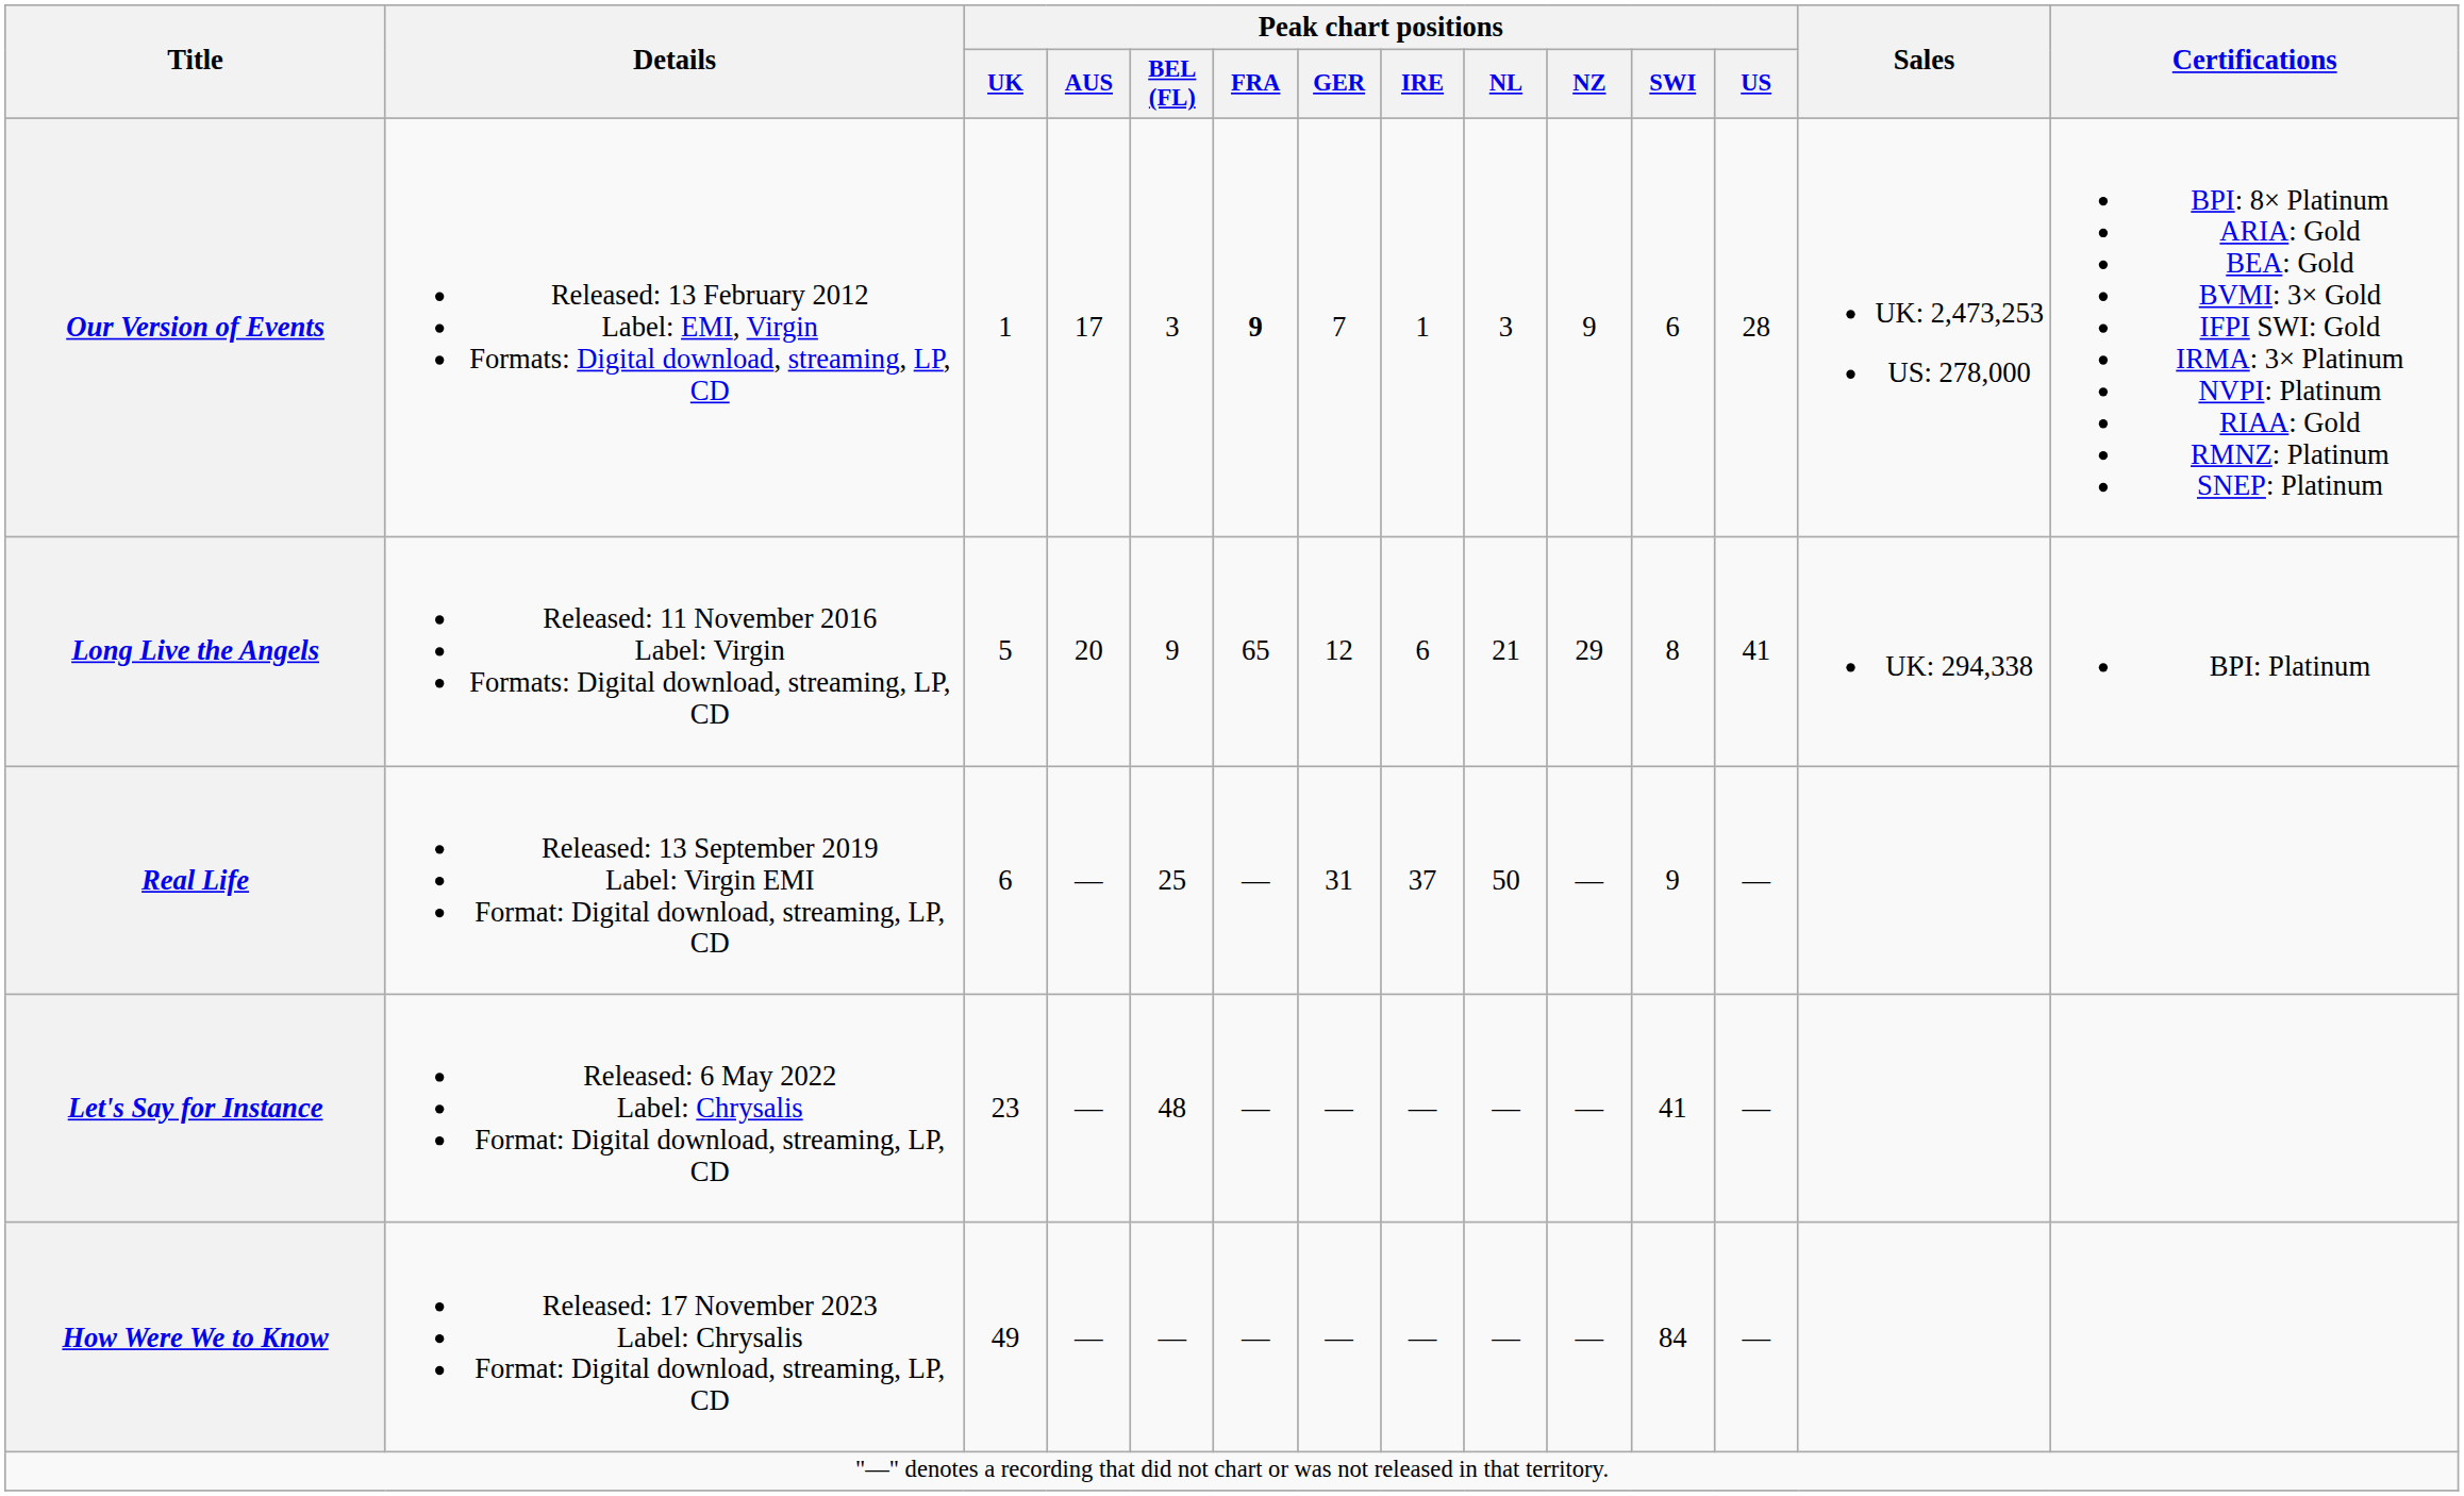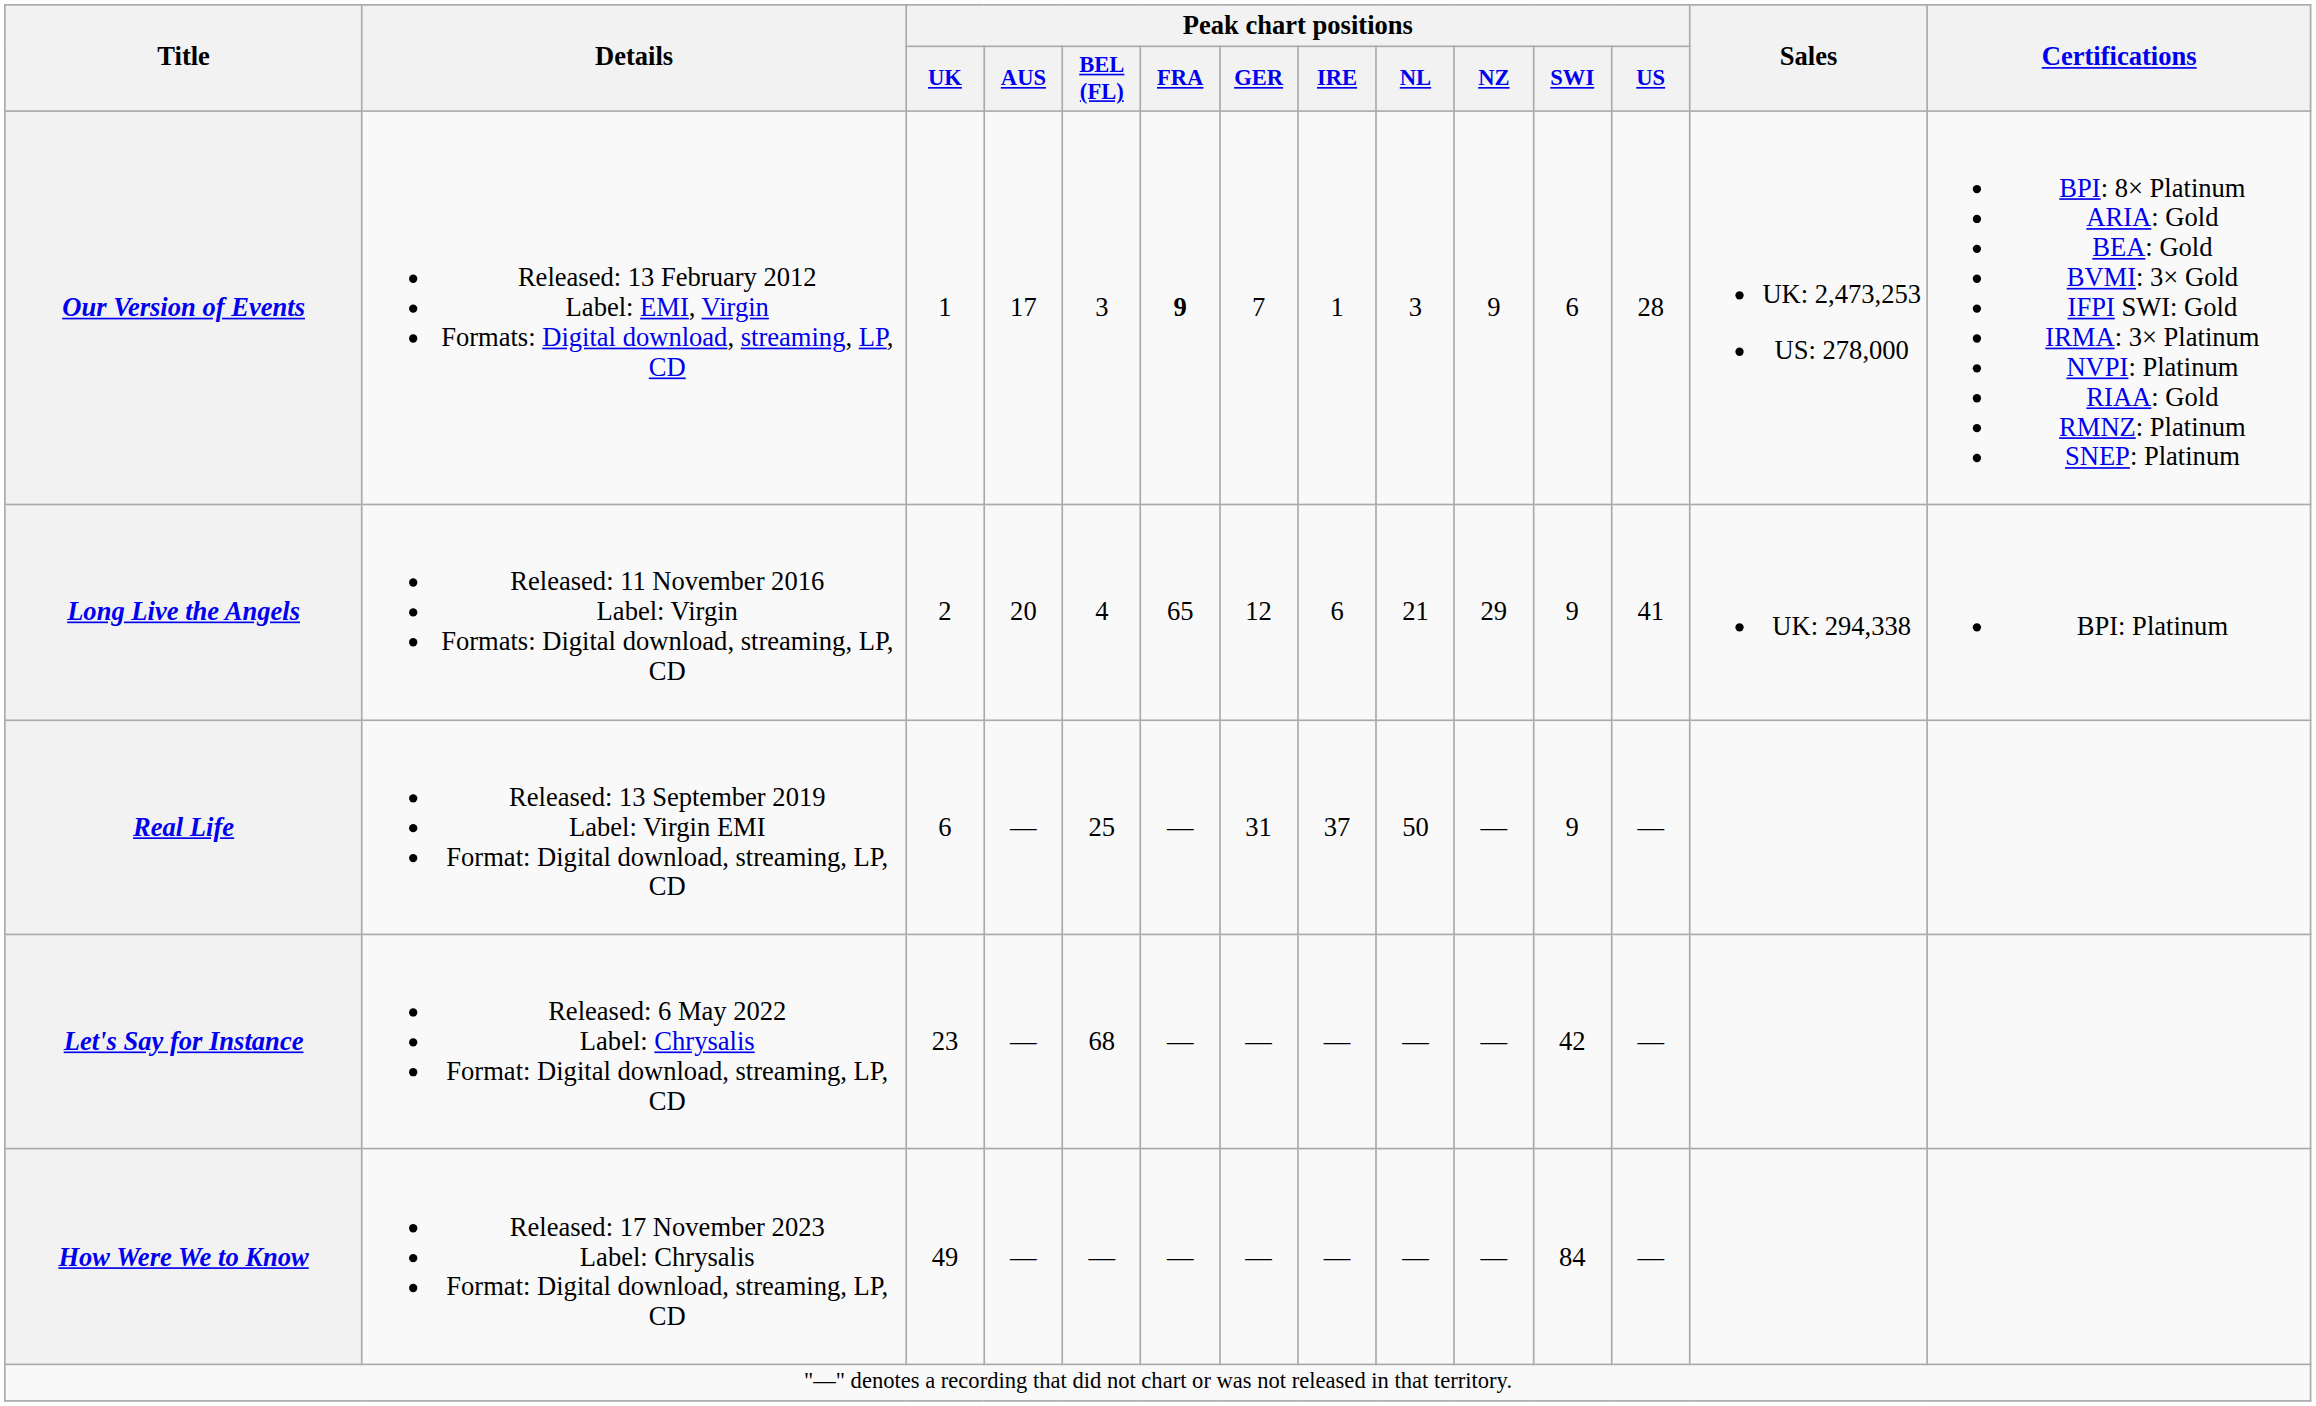 <table class="wikitable plainrowheaders" style="text-align:center;">
 <tr>
 <th scope="col" rowspan="2" style="width:13em;">Title</th>
 <th scope="col" rowspan="2" style="width:20em;">Details</th>
 <th scope="col" colspan="10">Peak chart positions</th>
 <th scope="col" rowspan="2">Sales</th>
 <th scope="col" rowspan="2" style="width:14em;"><a href='#'>Certifications</a></th>
 </tr>
 <tr>
 <th scope="col" style="width:3em;font-size:85%;"><a href='#'>UK</a><br></th>
 <th scope="col" style="width:3em;font-size:85%;"><a href='#'>AUS</a><br></th>
 <th scope="col" style="width:3em;font-size:85%;"><a href='#'>BEL<br>(FL)</a><br></th>
 <th scope="col" style="width:3em;font-size:85%;"><a href='#'>FRA</a><br></th>
 <th scope="col" style="width:3em;font-size:85%;"><a href='#'>GER</a><br></th>
 <th scope="col" style="width:3em;font-size:85%;"><a href='#'>IRE</a><br></th>
 <th scope="col" style="width:3em;font-size:85%;"><a href='#'>NL</a><br></th>
 <th scope="col" style="width:3em;font-size:85%;"><a href='#'>NZ</a><br></th>
 <th scope="col" style="width:3em;font-size:85%;"><a href='#'>SWI</a><br></th>
 <th scope="col" style="width:3em;font-size:85%;"><a href='#'>US</a><br></th>
 </tr>
 <tr>
 <th scope="row"><em><a href='#'>Our Version of Events</a></em></th>
 <td><br><ul><li>Released: 13 February 2012</li><li>Label: <a href='#'>EMI</a>, <a href='#'>Virgin</a></li><li>Formats: <a href='#'>Digital download</a>, <a href='#'>streaming</a>, <a href='#'>LP</a>, <a href='#'>CD</a></li></ul></td>
 <td>1</td>
 <td>17</td>
 <td>3</td>
 <td><strong>9</strong></td>
 <td>7</td>
 <td>1</td>
 <td>3</td>
 <td>9</td>
 <td>6</td>
 <td>28</td>
 <td><br><ul><li>UK: 2,473,253</li></ul><ul><li>US: 278,000</li></ul></td>
 <td><br><ul><li><a href='#'>BPI</a>: 8× Platinum</li><li><a href='#'>ARIA</a>: Gold</li><li><a href='#'>BEA</a>: Gold</li><li><a href='#'>BVMI</a>: 3× Gold</li><li><a href='#'>IFPI</a> SWI: Gold</li><li><a href='#'>IRMA</a>: 3× Platinum</li><li><a href='#'>NVPI</a>: Platinum</li><li><a href='#'>RIAA</a>: Gold</li><li><a href='#'>RMNZ</a>: Platinum</li><li><a href='#'>SNEP</a>: Platinum</li></ul></td>
 </tr>
 <tr>
 <th scope="row"><em><a href='#'>Long Live the Angels</a></em></th>
 <td><br><ul><li>Released: 11 November 2016</li><li>Label: Virgin</li><li>Formats: Digital download, streaming, LP, CD</li></ul></td>
-<td>5</td>
+<td>2</td>
 <td>20</td>
-<td>9</td>
+<td>4</td>
 <td>65</td>
 <td>12</td>
 <td>6</td>
 <td>21</td>
 <td>29</td>
-<td>8</td>
+<td>9</td>
 <td>41</td>
 <td><br><ul><li>UK: 294,338</li></ul></td>
 <td><br><ul><li>BPI: Platinum</li></ul></td>
 </tr>
 <tr>
 <th scope="row"><em><a href='#'>Real Life</a></em></th>
 <td><br><ul><li>Released: 13 September 2019</li><li>Label: Virgin EMI</li><li>Format: Digital download, streaming, LP, CD</li></ul></td>
 <td>6</td>
 <td>—</td>
 <td>25</td>
 <td>—</td>
 <td>31</td>
 <td>37</td>
 <td>50</td>
 <td>—</td>
 <td>9</td>
 <td>—</td>
 <td></td>
 <td></td>
 </tr>
 <tr>
 <th scope="row"><em><a href='#'>Let's Say for Instance</a></em></th>
 <td><br><ul><li>Released: 6 May 2022</li><li>Label: <a href='#'>Chrysalis</a></li><li>Format: Digital download, streaming, LP, CD</li></ul></td>
 <td>23</td>
 <td>—</td>
-<td>48</td>
+<td>68</td>
 <td>—</td>
 <td>—</td>
 <td>—</td>
 <td>—</td>
 <td>—</td>
-<td>41</td>
+<td>42</td>
 <td>—</td>
 <td></td>
 <td></td>
 </tr>
 <tr>
 <th scope="row"><em><a href='#'>How Were We to Know</a></em></th>
 <td><br><ul><li>Released: 17 November 2023</li><li>Label: Chrysalis</li><li>Format: Digital download, streaming, LP, CD</li></ul></td>
 <td>49</td>
 <td>—</td>
 <td>—</td>
 <td>—</td>
 <td>—</td>
 <td>—</td>
 <td>—</td>
 <td>—</td>
 <td>84</td>
 <td>—</td>
 <td></td>
 <td></td>
 </tr>
 <tr>
 <td colspan="20" style="font-size:85%">"—" denotes a recording that did not chart or was not released in that territory.</td>
 </tr>
 </table>
